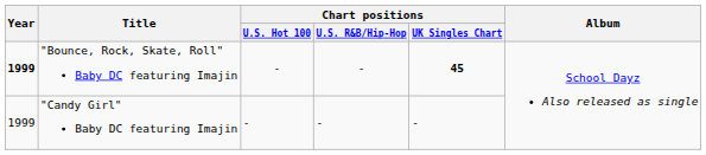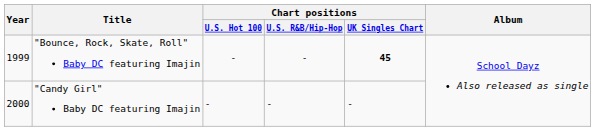 <table class="wikitable">
 <tr>
 <th align="center" rowspan="2">Year</th>
 <th align="center" rowspan="2">Title</th>
 <th align="center" colspan="3">Chart positions</th>
 <th align="center" rowspan="2">Album</th>
 </tr>
 <tr>
 <th><small><a href='#'>U.S. Hot 100</a></small></th>
 <th><small><a href='#'>U.S. R&B/Hip-Hop</a></small></th>
 <th><small><a href='#'>UK Singles Chart</a></small></th>
 </tr>
 <tr>
-<td><strong>1999</strong></td>
+<td>1999</td>
 <td>"Bounce, Rock, Skate, Roll"<br><ul><li><a href='#'>Baby DC</a> featuring Imajin</li></ul></td>
 <td align="center">-</td>
 <td align="center">-</td>
 <td align="center"><strong>45</strong></td>
 <td rowspan="2" align="center"><a href='#'>School Dayz</a><br><ul><li><em>Also released as single</em></li></ul></td>
 </tr>
 <tr>
-<td>1999</td>
+<td>2000</td>
 <td>"Candy Girl"<br><ul><li>Baby DC featuring Imajin</li></ul></td>
 <td>-</td>
 <td>-</td>
 <td>-</td>
 </tr>
 </table>
